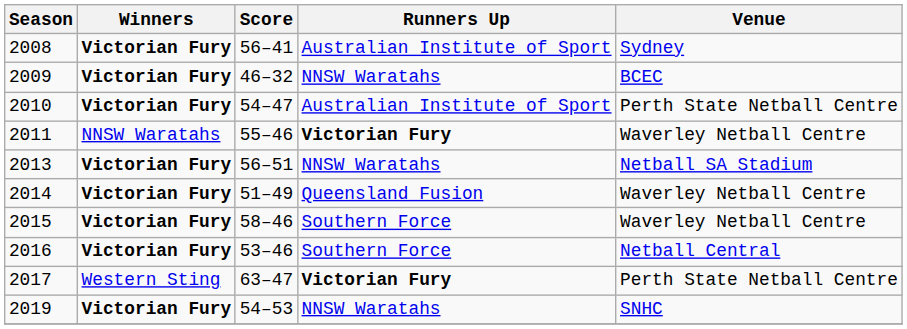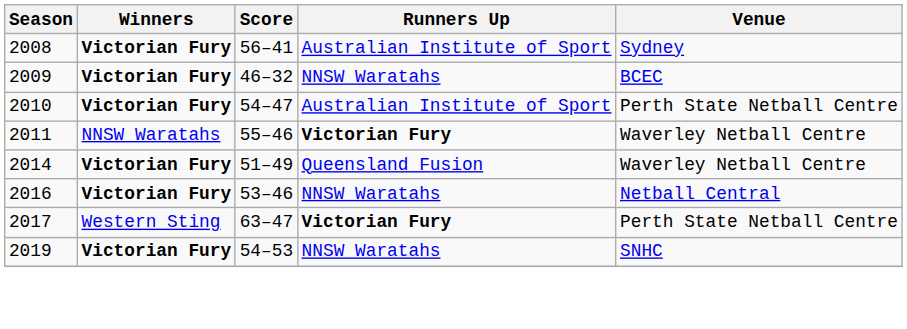 <table class="wikitable collapsible">
 <tr>
 <th>Season</th>
 <th>Winners</th>
 <th>Score</th>
 <th>Runners Up</th>
 <th>Venue</th>
 </tr>
 <tr>
 <td>2008 </td>
 <td><strong>Victorian Fury</strong></td>
 <td>56–41</td>
 <td><a href='#'>Australian Institute of Sport</a></td>
 <td><a href='#'>Sydney</a></td>
 </tr>
 <tr>
 <td>2009 </td>
 <td><strong>Victorian Fury</strong></td>
 <td>46–32</td>
 <td><a href='#'>NNSW Waratahs</a></td>
 <td><a href='#'>BCEC</a></td>
 </tr>
 <tr>
 <td>2010 </td>
 <td><strong>Victorian Fury</strong></td>
 <td>54–47</td>
 <td><a href='#'>Australian Institute of Sport</a></td>
 <td>Perth State Netball Centre</td>
 </tr>
 <tr>
 <td>2011 </td>
 <td><a href='#'>NNSW Waratahs</a></td>
 <td>55–46</td>
 <td><strong>Victorian Fury</strong></td>
 <td>Waverley Netball Centre</td>
 </tr>
 <tr>
-<td>2013 </td>
-<td><strong>Victorian Fury</strong></td>
-<td>56–51</td>
-<td><a href='#'>NNSW Waratahs</a></td>
-<td><a href='#'>Netball SA Stadium</a></td>
-</tr>
-<tr>
 <td>2014 </td>
 <td><strong>Victorian Fury</strong></td>
 <td>51–49</td>
 <td><a href='#'>Queensland Fusion</a></td>
 <td>Waverley Netball Centre</td>
 </tr>
 <tr>
-<td>2015 </td>
-<td><strong>Victorian Fury</strong></td>
-<td>58–46</td>
-<td><a href='#'>Southern Force</a></td>
-<td>Waverley Netball Centre</td>
-</tr>
-<tr>
 <td>2016 </td>
 <td><strong>Victorian Fury</strong></td>
 <td>53–46</td>
-<td><a href='#'>Southern Force</a></td>
+<td><a href='#'>NNSW Waratahs</a></td>
 <td><a href='#'>Netball Central</a></td>
 </tr>
 <tr>
 <td>2017 </td>
 <td><a href='#'>Western Sting</a></td>
 <td>63–47</td>
 <td><strong>Victorian Fury</strong></td>
 <td>Perth State Netball Centre</td>
 </tr>
 <tr>
 <td>2019 </td>
 <td><strong>Victorian Fury</strong></td>
 <td>54–53</td>
 <td><a href='#'>NNSW Waratahs</a></td>
 <td><a href='#'>SNHC</a></td>
 </tr>
 <tr>
 </tr>
 </table>
